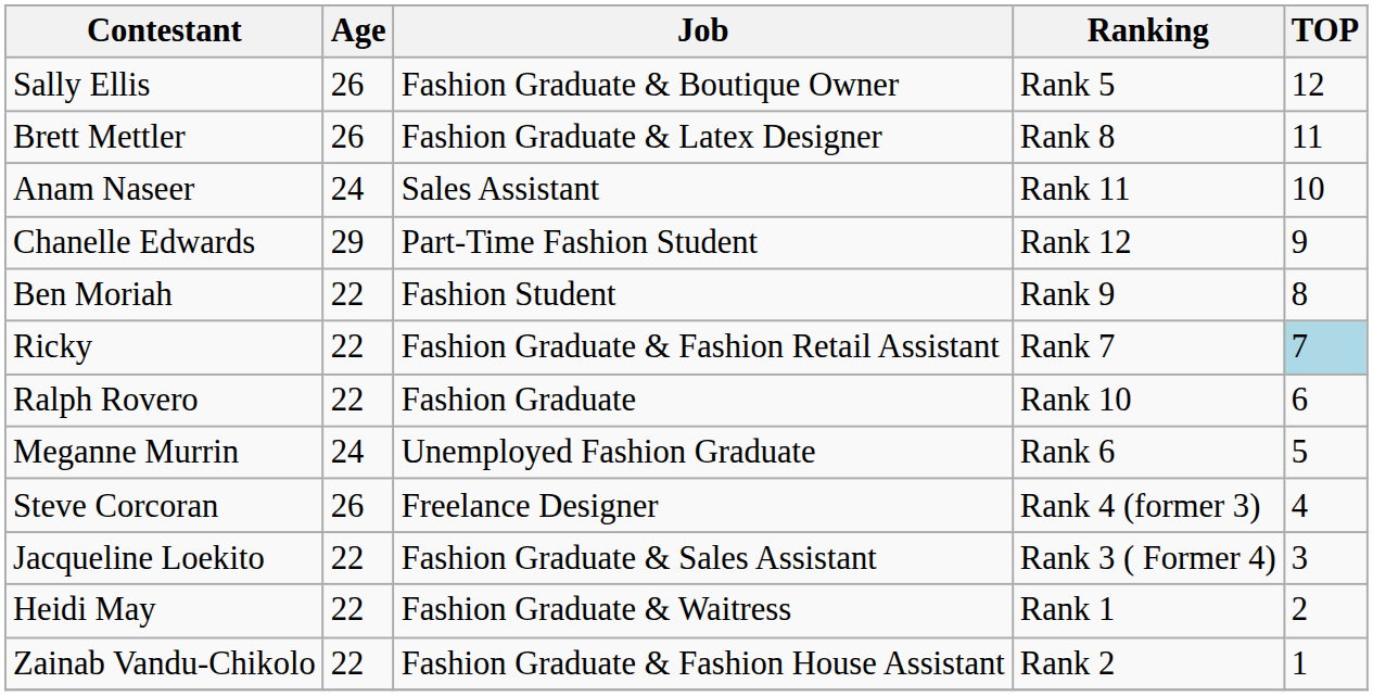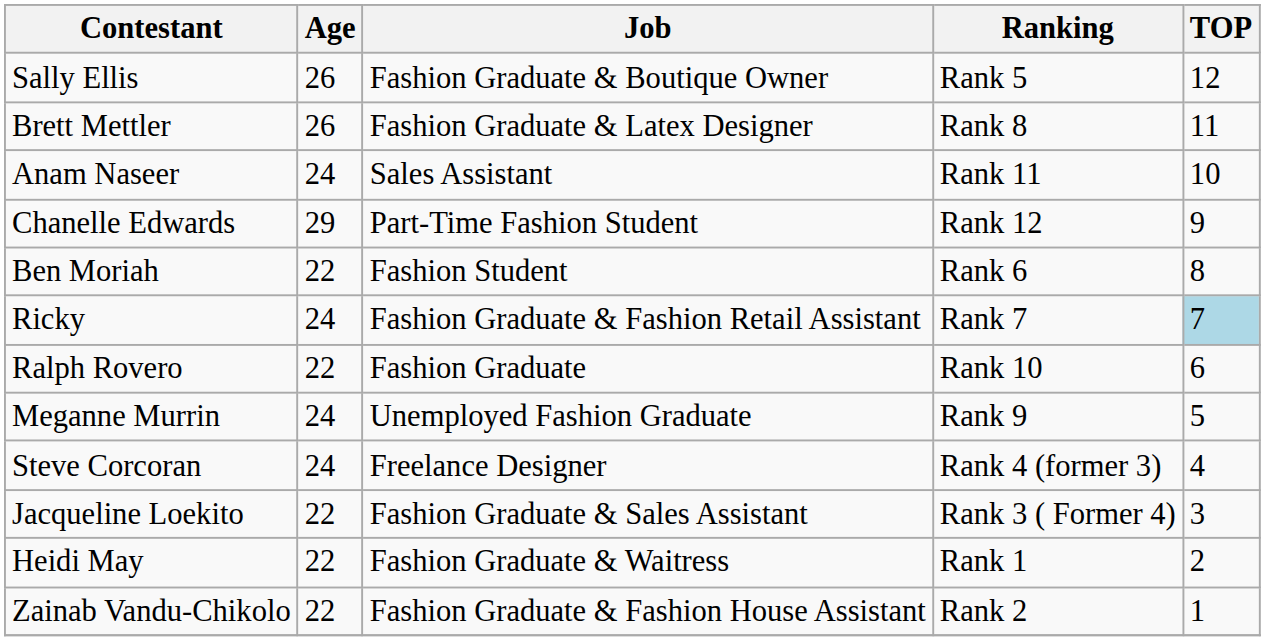 <table class="wikitable">
 <tr>
 <th>Contestant</th>
 <th>Age</th>
 <th>Job</th>
 <th>Ranking</th>
 <th>TOP</th>
 </tr>
 <tr>
 <td>Sally Ellis</td>
 <td>26</td>
 <td>Fashion Graduate & Boutique Owner</td>
 <td>Rank 5</td>
 <td>12</td>
 </tr>
 <tr>
 <td>Brett Mettler</td>
 <td>26</td>
 <td>Fashion Graduate & Latex Designer</td>
 <td>Rank 8</td>
 <td>11</td>
 </tr>
 <tr>
 <td>Anam Naseer</td>
 <td>24</td>
 <td>Sales Assistant</td>
 <td>Rank 11</td>
 <td>10</td>
 </tr>
 <tr>
 <td>Chanelle Edwards</td>
 <td>29</td>
 <td>Part-Time Fashion Student</td>
 <td>Rank 12</td>
 <td>9</td>
 </tr>
 <tr>
 <td>Ben Moriah</td>
 <td>22</td>
 <td>Fashion Student</td>
-<td>Rank 9</td>
+<td>Rank 6</td>
 <td>8</td>
 </tr>
 <tr>
 <td>Ricky</td>
-<td>22</td>
+<td>24</td>
 <td>Fashion Graduate & Fashion Retail Assistant</td>
 <td>Rank 7</td>
 <td style="background: lightblue;">7</td>
 </tr>
 <tr>
 <td>Ralph Rovero</td>
 <td>22</td>
 <td>Fashion Graduate</td>
 <td>Rank 10</td>
 <td>6</td>
 </tr>
 <tr>
 <td>Meganne Murrin</td>
 <td>24</td>
 <td>Unemployed Fashion Graduate</td>
-<td>Rank 6</td>
+<td>Rank 9</td>
 <td>5</td>
 </tr>
 <tr>
 <td>Steve Corcoran</td>
-<td>26</td>
+<td>24</td>
 <td>Freelance Designer</td>
 <td>Rank 4 (former 3)</td>
 <td>4</td>
 </tr>
 <tr>
 <td>Jacqueline Loekito</td>
 <td>22</td>
 <td>Fashion Graduate & Sales Assistant</td>
 <td>Rank 3 ( Former 4)</td>
 <td>3</td>
 </tr>
 <tr>
 <td>Heidi May</td>
 <td>22</td>
 <td>Fashion Graduate & Waitress</td>
 <td>Rank 1</td>
 <td>2</td>
 </tr>
 <tr>
 <td>Zainab Vandu-Chikolo</td>
 <td>22</td>
 <td>Fashion Graduate & Fashion House Assistant</td>
 <td>Rank 2</td>
 <td>1</td>
 </tr>
 <tr>
 </tr>
 </table>
